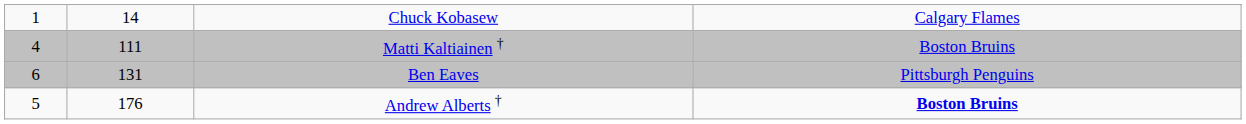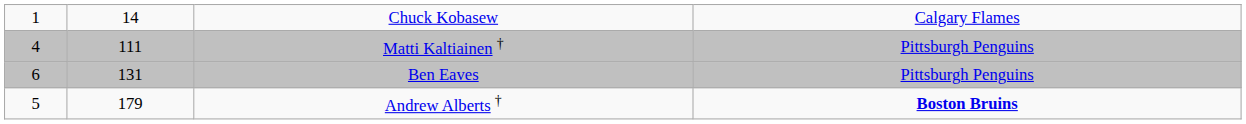 <table class="wikitable" width="60%">
 <tr align="center" bgcolor="">
 <td>1</td>
 <td>14</td>
 <td><a href='#'>Chuck Kobasew</a></td>
 <td><a href='#'>Calgary Flames</a></td>
 </tr>
 <tr align="center" bgcolor="C0C0C0">
 <td>4</td>
 <td>111</td>
 <td><a href='#'>Matti Kaltiainen</a> <sup>†</sup></td>
-<td><a href='#'>Boston Bruins</a></td>
+<td><a href='#'>Pittsburgh Penguins</a></td>
 </tr>
 <tr align="center" bgcolor="C0C0C0">
 <td>6</td>
 <td>131</td>
 <td><a href='#'>Ben Eaves</a></td>
 <td><a href='#'>Pittsburgh Penguins</a></td>
 </tr>
 <tr align="center" bgcolor="">
 <td>5</td>
-<td>176</td>
+<td>179</td>
 <td><a href='#'>Andrew Alberts</a> <sup>†</sup></td>
 <td><strong><a href='#'>Boston Bruins</a></strong></td>
 </tr>
 </table>
